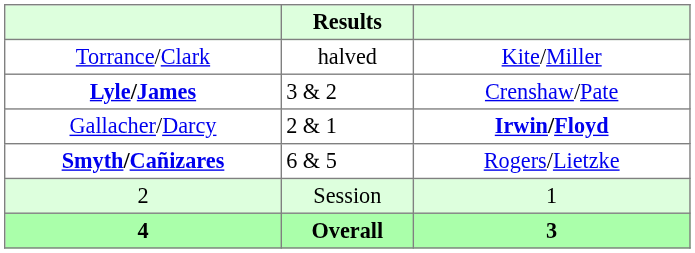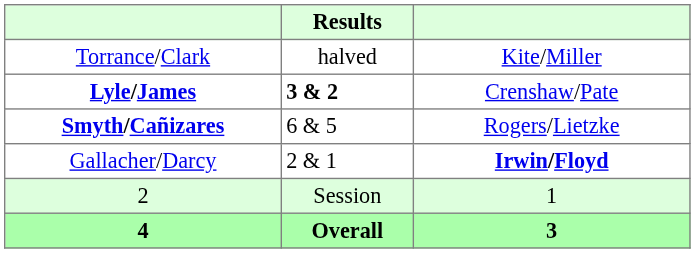 <table border="1" cellpadding="3" style="border-collapse:collapse; text-align:center;">
 <tr style="background:#dfd;">
 <th style="width:12em;"></th>
 <th style="width:5.5em;">Results</th>
 <th style="width:12em;"></th>
 </tr>
 <tr>
 <td><a href='#'>Torrance</a>/<a href='#'>Clark</a></td>
 <td>halved</td>
 <td><a href='#'>Kite</a>/<a href='#'>Miller</a></td>
 </tr>
 <tr>
 <td><strong><a href='#'>Lyle</a>/<a href='#'>James</a></strong></td>
-<td align=left> 3 & 2</td>
+<td align=left><strong> 3 & 2</strong></td>
 <td><a href='#'>Crenshaw</a>/<a href='#'>Pate</a></td>
+</tr>
+<tr>
+<td><strong><a href='#'>Smyth</a>/<a href='#'>Cañizares</a></strong></td>
+<td align=left> 6 & 5</td>
+<td><a href='#'>Rogers</a>/<a href='#'>Lietzke</a></td>
 </tr>
 <tr>
 <td><a href='#'>Gallacher</a>/<a href='#'>Darcy</a></td>
 <td align=left> 2 & 1</td>
 <td><strong><a href='#'>Irwin</a>/<a href='#'>Floyd</a></strong></td>
-</tr>
-<tr>
-<td><strong><a href='#'>Smyth</a>/<a href='#'>Cañizares</a></strong></td>
-<td align=left> 6 & 5</td>
-<td><a href='#'>Rogers</a>/<a href='#'>Lietzke</a></td>
 </tr>
 <tr style="background:#dfd;">
 <td>2</td>
 <td>Session</td>
 <td>1</td>
 </tr>
 <tr style="background:#afa;">
 <th>4</th>
 <th>Overall</th>
 <th>3</th>
 </tr>
 </table>
